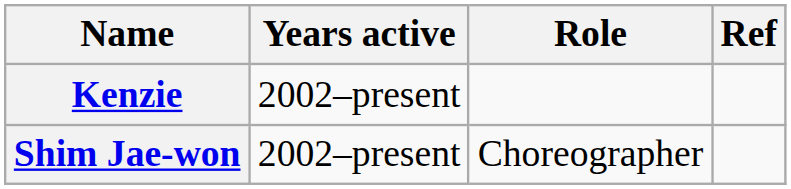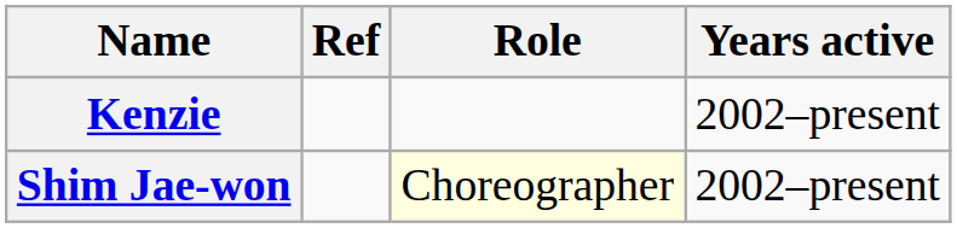 <table class="wikitable plainrowheaders sortable" style="text-align:center">
 <tr>
 <th>Name</th>
+<th class="unsortable">Ref</th>
+<th>Role</th>
 <th>Years active</th>
-<th>Role</th>
-<th class="unsortable">Ref</th>
 </tr>
 <tr>
 <th scope="row"><a href='#'>Kenzie</a></th>
-<td>2002–present</td>
 <td></td>
 <td></td>
+<td>2002–present</td>
 </tr>
 <tr>
 <th scope="row"><a href='#'>Shim Jae-won</a></th>
+<td></td>
+<td style="background: lightyellow;">Choreographer</td>
 <td>2002–present</td>
-<td>Choreographer</td>
-<td></td>
 </tr>
 </table>
